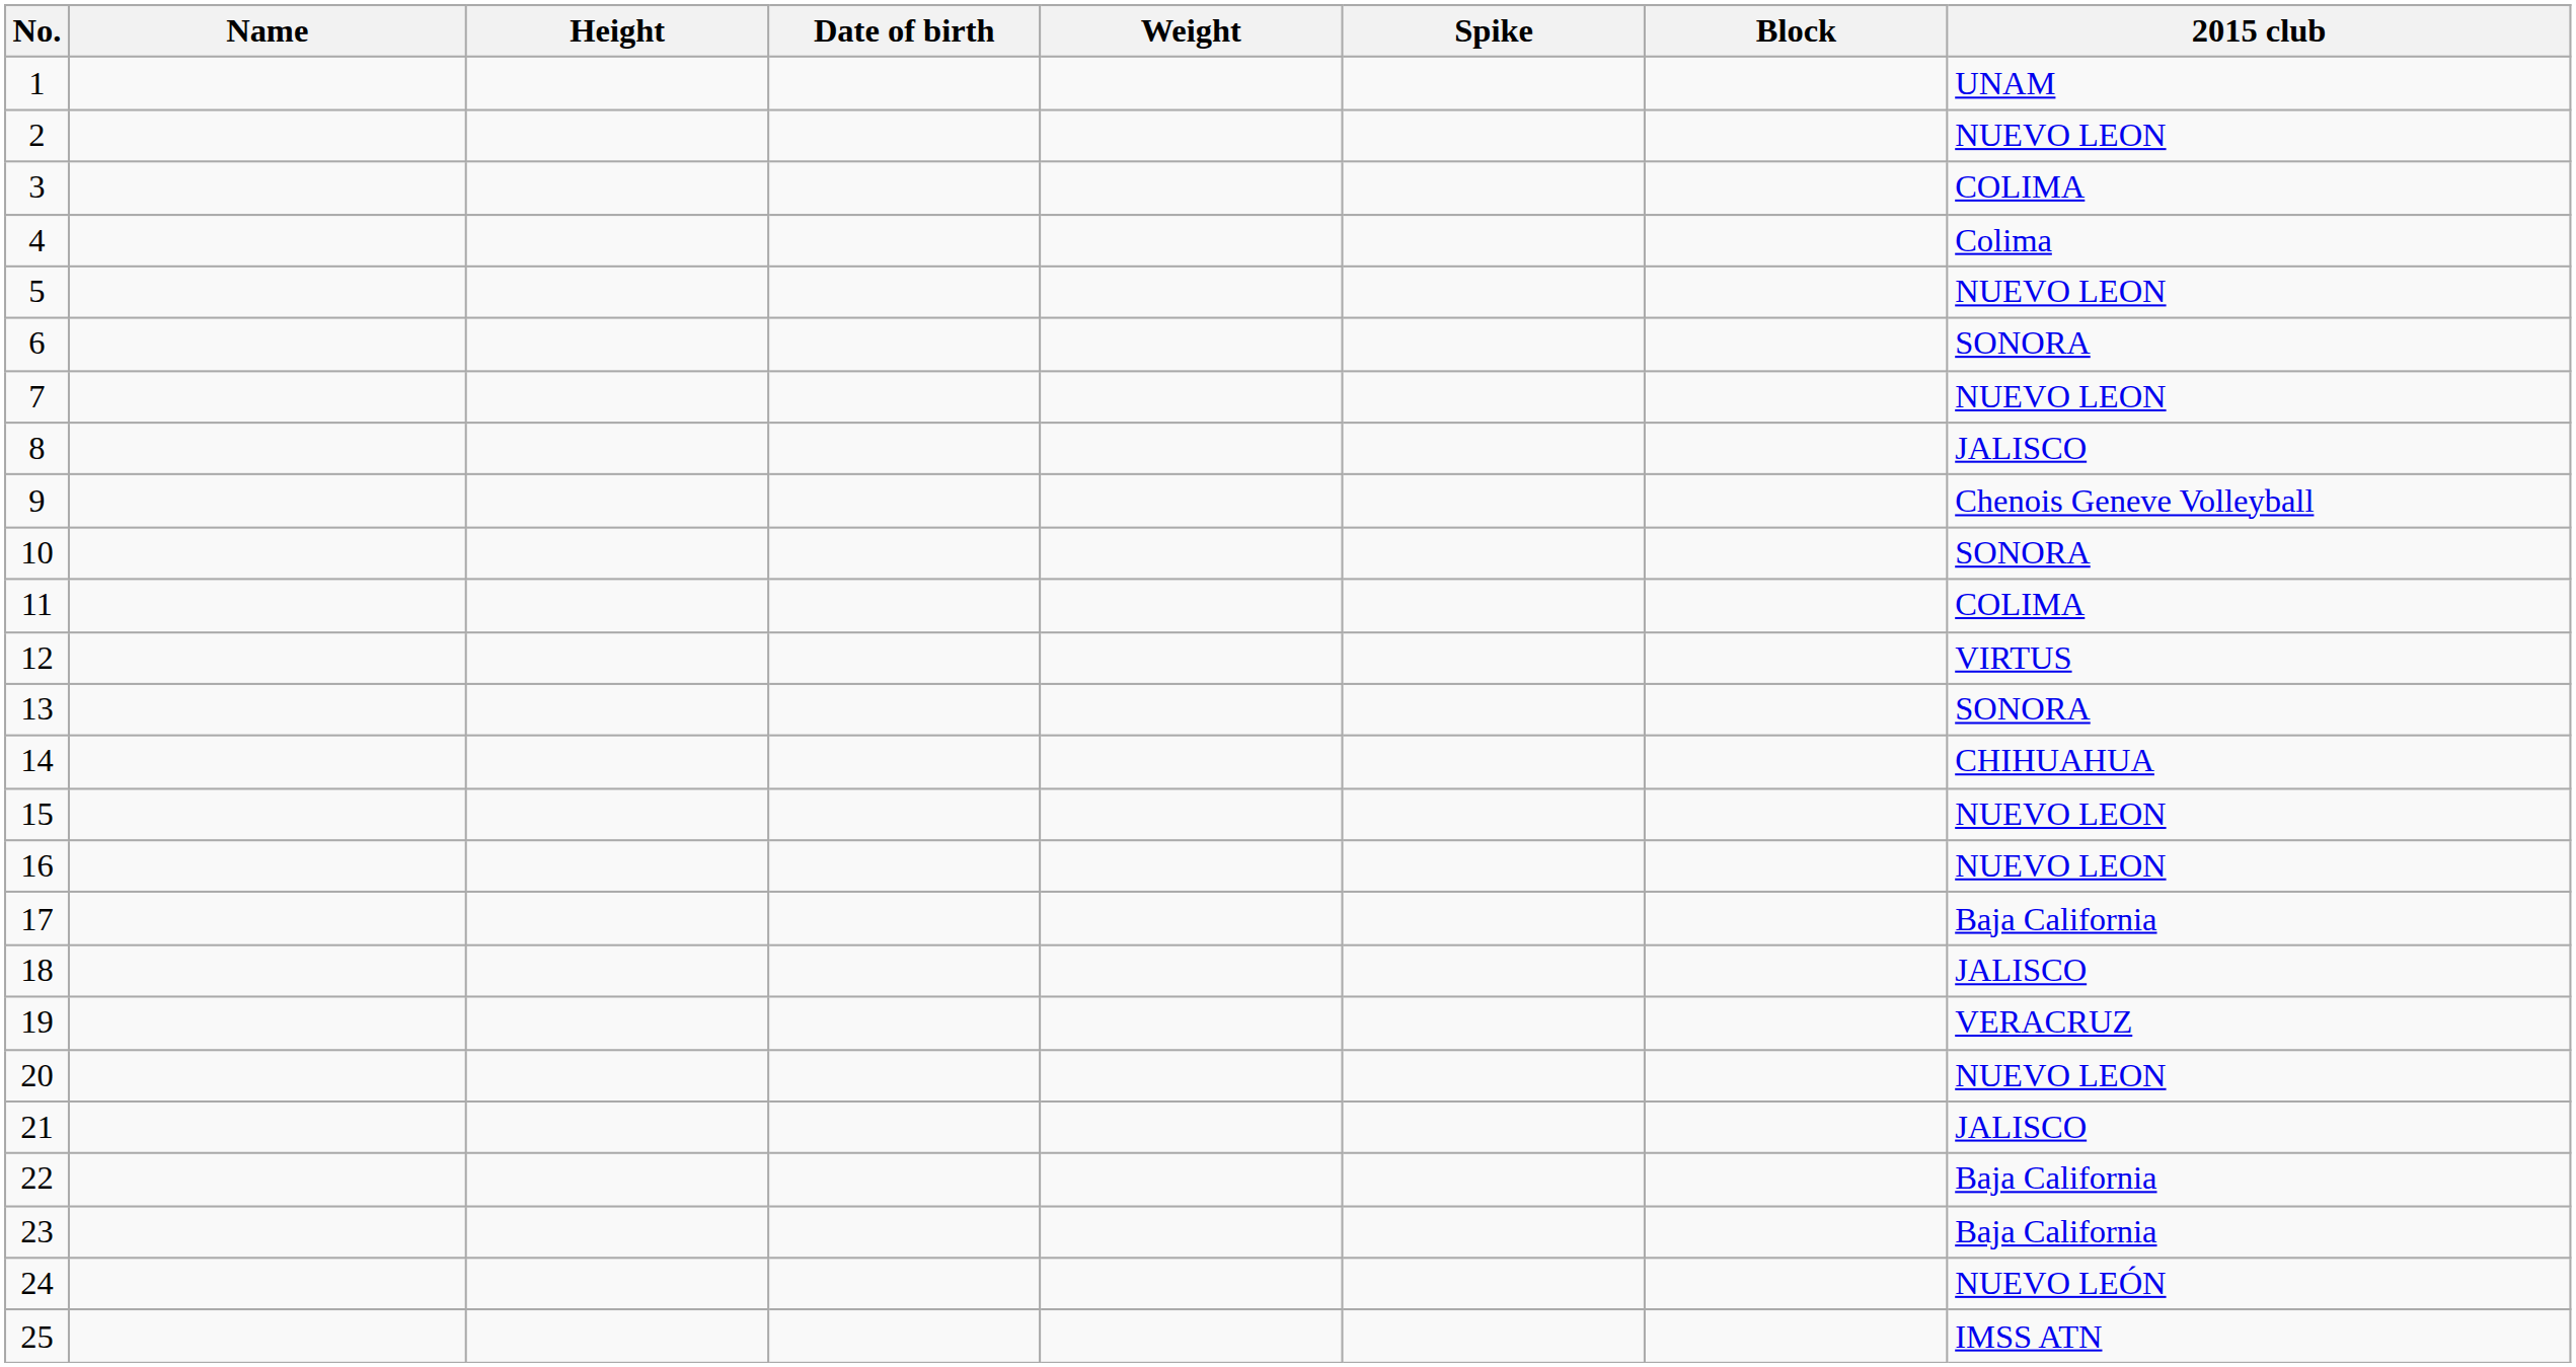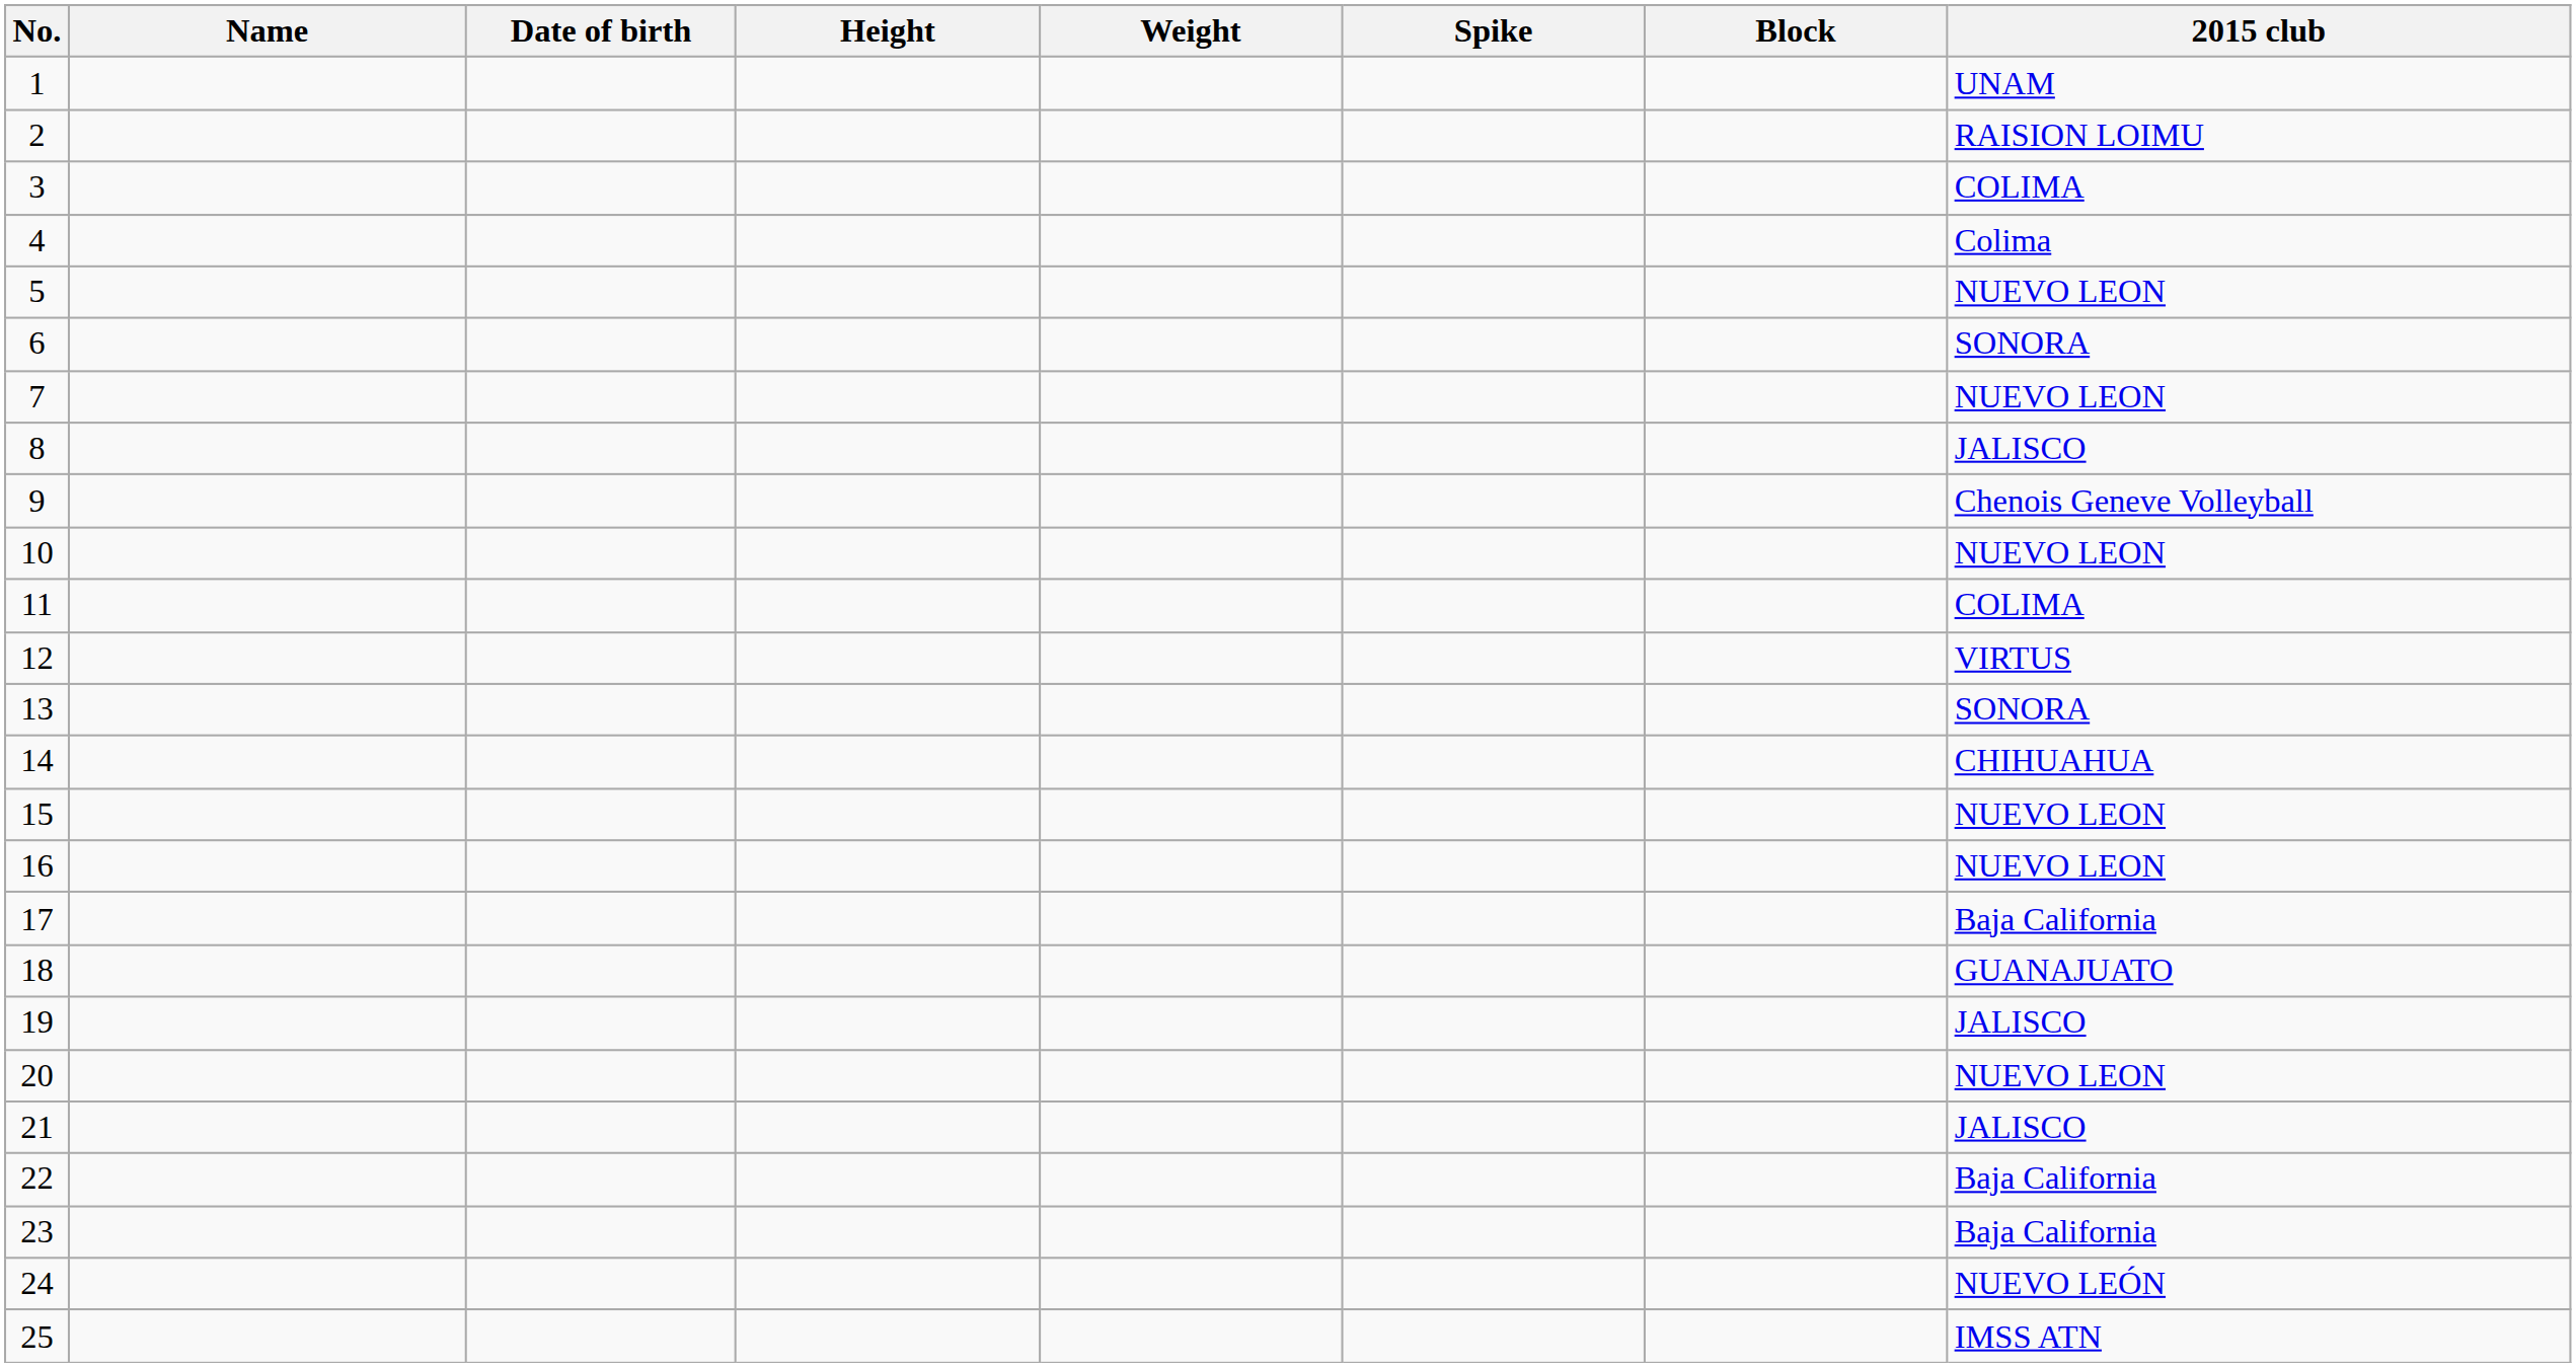 <table class="wikitable sortable" style="font-size:100%; text-align:center;">
 <tr>
 <th>No.</th>
 <th style="width:12em">Name</th>
+<th style="width:8em">Date of birth</th>
 <th style="width:9em">Height</th>
-<th style="width:8em">Date of birth</th>
 <th style="width:9em">Weight</th>
 <th style="width:9em">Spike</th>
 <th style="width:9em">Block</th>
 <th style="width:19em">2015 club</th>
 </tr>
 <tr>
 <td>1</td>
 <td align=left></td>
+<td align=right></td>
 <td></td>
-<td align=right></td>
 <td></td>
 <td></td>
 <td></td>
 <td align=left><a href='#'>UNAM</a></td>
 </tr>
 <tr>
 <td>2</td>
 <td align=left></td>
-<td></td>
 <td align=right></td>
 <td></td>
 <td></td>
 <td></td>
-<td align=left><a href='#'>NUEVO LEON</a></td>
+<td></td>
+<td align=left><a href='#'>RAISION LOIMU</a></td>
 </tr>
 <tr>
 <td>3</td>
 <td align=left></td>
+<td align=right></td>
 <td></td>
-<td align=right></td>
 <td></td>
 <td></td>
 <td></td>
 <td align=left><a href='#'>COLIMA</a></td>
 </tr>
 <tr>
 <td>4</td>
 <td align=left></td>
+<td align=right></td>
 <td></td>
-<td align=right></td>
 <td></td>
 <td></td>
 <td></td>
 <td align=left><a href='#'>Colima</a></td>
 </tr>
 <tr>
 <td>5</td>
 <td align=left></td>
+<td align=right></td>
 <td></td>
-<td align=right></td>
 <td></td>
 <td></td>
 <td></td>
 <td align=left><a href='#'>NUEVO LEON</a></td>
 </tr>
 <tr>
 <td>6</td>
 <td align=left></td>
+<td align=right></td>
 <td></td>
-<td align=right></td>
 <td></td>
 <td></td>
 <td></td>
 <td align=left><a href='#'>SONORA</a></td>
 </tr>
 <tr>
 <td>7</td>
 <td align=left></td>
+<td align=right></td>
 <td></td>
-<td align=right></td>
 <td></td>
 <td></td>
 <td></td>
 <td align=left><a href='#'>NUEVO LEON</a></td>
 </tr>
 <tr>
 <td>8</td>
 <td align=left></td>
+<td align=right></td>
 <td></td>
-<td align=right></td>
 <td></td>
 <td></td>
 <td></td>
 <td align=left><a href='#'>JALISCO</a></td>
 </tr>
 <tr>
 <td>9</td>
 <td align=left></td>
+<td align=right></td>
 <td></td>
-<td align=right></td>
 <td></td>
 <td></td>
 <td></td>
 <td align=left><a href='#'>Chenois Geneve Volleyball</a></td>
 </tr>
 <tr>
 <td>10</td>
 <td align=left></td>
-<td></td>
 <td align=right></td>
 <td></td>
 <td></td>
 <td></td>
-<td align=left><a href='#'>SONORA</a></td>
+<td></td>
+<td align=left><a href='#'>NUEVO LEON</a></td>
 </tr>
 <tr>
 <td>11</td>
 <td align=left></td>
+<td align=right></td>
 <td></td>
-<td align=right></td>
 <td></td>
 <td></td>
 <td></td>
 <td align=left><a href='#'>COLIMA</a></td>
 </tr>
 <tr>
 <td>12</td>
 <td align=left></td>
+<td align=right></td>
 <td></td>
-<td align=right></td>
 <td></td>
 <td></td>
 <td></td>
 <td align=left><a href='#'>VIRTUS</a></td>
 </tr>
 <tr>
 <td>13</td>
 <td align=left></td>
+<td align=right></td>
 <td></td>
-<td align=right></td>
 <td></td>
 <td></td>
 <td></td>
 <td align=left><a href='#'>SONORA</a></td>
 </tr>
 <tr>
 <td>14</td>
 <td align=left></td>
+<td align=right></td>
 <td></td>
-<td align=right></td>
 <td></td>
 <td></td>
 <td></td>
 <td align=left><a href='#'>CHIHUAHUA</a></td>
 </tr>
 <tr>
 <td>15</td>
 <td align=left></td>
+<td align=right></td>
 <td></td>
-<td align=right></td>
 <td></td>
 <td></td>
 <td></td>
 <td align=left><a href='#'>NUEVO LEON</a></td>
 </tr>
 <tr>
 <td>16</td>
 <td align=left></td>
+<td align=right></td>
 <td></td>
-<td align=right></td>
 <td></td>
 <td></td>
 <td></td>
 <td align=left><a href='#'>NUEVO LEON</a></td>
 </tr>
 <tr>
 <td>17</td>
 <td align=left></td>
+<td align=right></td>
 <td></td>
-<td align=right></td>
 <td></td>
 <td></td>
 <td></td>
 <td align=left><a href='#'>Baja California</a></td>
 </tr>
 <tr>
 <td>18</td>
 <td align=left></td>
+<td align=right></td>
 <td></td>
+<td></td>
+<td></td>
+<td></td>
+<td align=left><a href='#'>GUANAJUATO</a></td>
+</tr>
+<tr>
+<td>19</td>
+<td align=left></td>
 <td align=right></td>
+<td></td>
 <td></td>
 <td></td>
 <td></td>
 <td align=left><a href='#'>JALISCO</a></td>
 </tr>
 <tr>
-<td>19</td>
+<td>20</td>
 <td align=left></td>
-<td></td>
 <td align=right></td>
 <td></td>
-<td></td>
-<td></td>
-<td align=left><a href='#'>VERACRUZ</a></td>
-</tr>
-<tr>
-<td>20</td>
-<td align=left></td>
-<td></td>
-<td align=right></td>
 <td></td>
 <td></td>
 <td></td>
 <td align=left><a href='#'>NUEVO LEON</a></td>
 </tr>
 <tr>
 <td>21</td>
 <td align=left></td>
+<td align=right></td>
 <td></td>
-<td align=right></td>
 <td></td>
 <td></td>
 <td></td>
 <td align=left><a href='#'>JALISCO</a></td>
 </tr>
 <tr>
 <td>22</td>
 <td align=left></td>
+<td align=right></td>
 <td></td>
-<td align=right></td>
 <td></td>
 <td></td>
 <td></td>
 <td align=left><a href='#'>Baja California</a></td>
 </tr>
 <tr>
 <td>23</td>
 <td align=left></td>
+<td align=right></td>
 <td></td>
-<td align=right></td>
 <td></td>
 <td></td>
 <td></td>
 <td align=left><a href='#'>Baja California</a></td>
 </tr>
 <tr>
 <td>24</td>
 <td align=left></td>
+<td align=right></td>
 <td></td>
-<td align=right></td>
 <td></td>
 <td></td>
 <td></td>
 <td align=left><a href='#'>NUEVO LEÓN</a></td>
 </tr>
 <tr>
 <td>25</td>
 <td align=left></td>
+<td align=right></td>
 <td></td>
-<td align=right></td>
 <td></td>
 <td></td>
 <td></td>
 <td align=left><a href='#'>IMSS ATN</a></td>
 </tr>
 </table>
